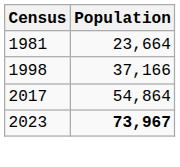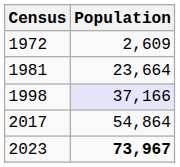 <table class="wikitable">
 <tr>
 <th>Census</th>
 <th>Population</th>
+</tr>
+<tr>
+<td>1972</td>
+<td style="text-align:right">2,609</td>
 </tr>
 <tr>
 <td>1981</td>
 <td style="text-align:right">23,664</td>
 </tr>
 <tr>
 <td>1998</td>
-<td style="text-align:right">37,166</td>
+<td style="background: lavender; text-align:right">37,166</td>
 </tr>
 <tr>
 <td>2017</td>
 <td style="text-align:right">54,864</td>
 </tr>
 <tr>
 <td>2023</td>
 <td style="text-align:right"><strong>73,967</strong></td>
 </tr>
 </table>
